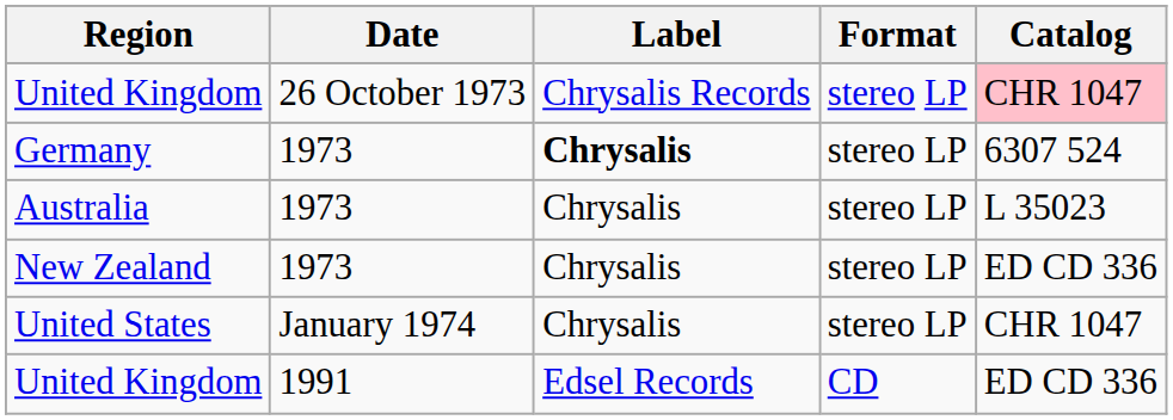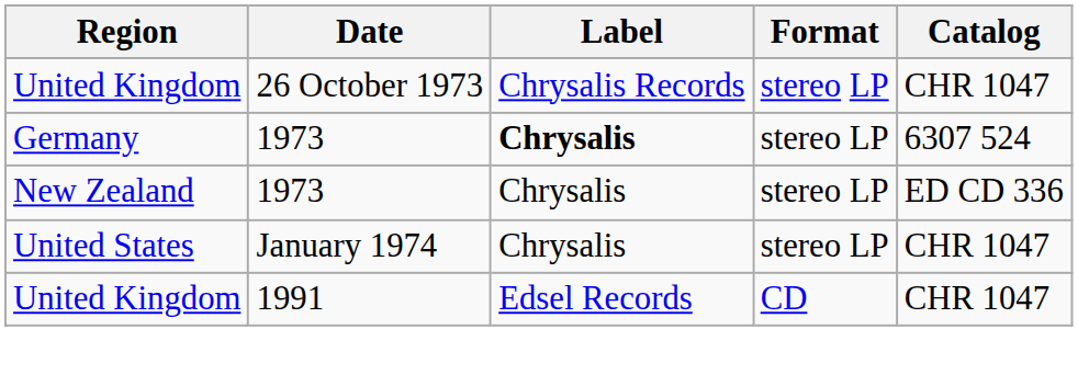 <table class="wikitable">
 <tr>
 <th>Region</th>
 <th>Date</th>
 <th>Label</th>
 <th>Format</th>
 <th>Catalog</th>
 </tr>
 <tr>
 <td rowspan="1"><a href='#'>United Kingdom</a></td>
 <td rowspan="1">26 October 1973</td>
 <td rowspan="1"><a href='#'>Chrysalis Records</a></td>
 <td><a href='#'>stereo</a> <a href='#'>LP</a></td>
-<td style="background: pink;">CHR 1047</td>
+<td>CHR 1047</td>
 </tr>
 <tr>
 <td><a href='#'>Germany</a></td>
 <td>1973</td>
 <td><strong>Chrysalis</strong></td>
 <td>stereo LP</td>
 <td>6307 524</td>
-</tr>
-<tr>
-<td><a href='#'>Australia</a></td>
-<td>1973</td>
-<td>Chrysalis</td>
-<td>stereo LP</td>
-<td>L 35023</td>
 </tr>
 <tr>
 <td><a href='#'>New Zealand</a></td>
 <td>1973</td>
 <td>Chrysalis</td>
 <td>stereo LP</td>
 <td>ED CD 336</td>
 </tr>
 <tr>
 <td><a href='#'>United States</a></td>
 <td>January 1974</td>
 <td>Chrysalis</td>
 <td>stereo LP</td>
 <td>CHR 1047</td>
 </tr>
 <tr>
 <td><a href='#'>United Kingdom</a></td>
 <td>1991</td>
 <td><a href='#'>Edsel Records</a></td>
 <td><a href='#'>CD</a></td>
-<td>ED CD 336</td>
+<td>CHR 1047</td>
 </tr>
 </table>
